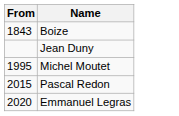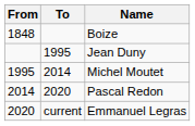 <table class="wikitable">
 <tr>
 <th>From</th>
+<th>To</th>
 <th>Name</th>
 </tr>
 <tr>
-<td>1843</td>
+<td>1848</td>
+<td></td>
 <td>Boize</td>
 </tr>
 <tr>
 <td></td>
+<td>1995</td>
 <td>Jean Duny</td>
 </tr>
 <tr>
 <td>1995</td>
+<td>2014</td>
 <td>Michel Moutet</td>
 </tr>
 <tr>
-<td>2015</td>
+<td>2014</td>
+<td>2020</td>
 <td>Pascal Redon</td>
 </tr>
 <tr>
 <td>2020</td>
+<td>current</td>
 <td>Emmanuel Legras</td>
 </tr>
 </table>
